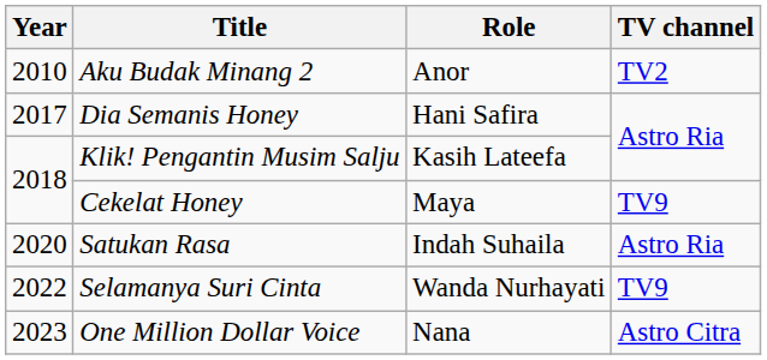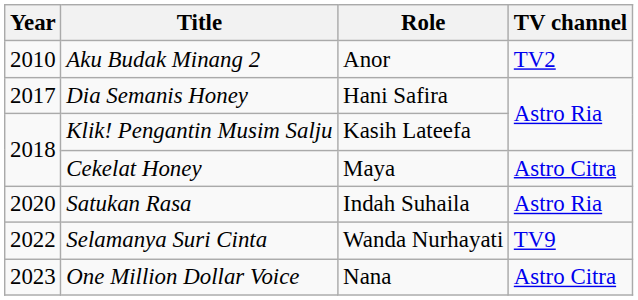 <table class="wikitable">
 <tr>
 <th>Year</th>
 <th>Title</th>
 <th>Role</th>
 <th>TV channel</th>
 </tr>
 <tr>
 <td>2010</td>
 <td><em>Aku Budak Minang 2</em></td>
 <td>Anor</td>
 <td><a href='#'>TV2</a></td>
 </tr>
 <tr>
 <td>2017</td>
 <td><em>Dia Semanis Honey</em></td>
 <td>Hani Safira</td>
 <td rowspan="2"><a href='#'>Astro Ria</a></td>
 </tr>
 <tr>
 <td rowspan="2">2018</td>
 <td><em>Klik! Pengantin Musim Salju</em></td>
 <td>Kasih Lateefa</td>
 </tr>
 <tr>
 <td><em>Cekelat Honey</em></td>
 <td>Maya</td>
-<td><a href='#'>TV9</a></td>
+<td><a href='#'>Astro Citra</a></td>
 </tr>
 <tr>
 <td>2020</td>
 <td><em>Satukan Rasa</em></td>
 <td>Indah Suhaila</td>
 <td><a href='#'>Astro Ria</a></td>
 </tr>
 <tr>
 <td>2022</td>
 <td><em>Selamanya Suri Cinta</em></td>
 <td>Wanda Nurhayati</td>
 <td><a href='#'>TV9</a></td>
 </tr>
 <tr>
 <td>2023</td>
 <td><em>One Million Dollar Voice</em></td>
 <td>Nana</td>
 <td><a href='#'>Astro Citra</a></td>
 </tr>
 </table>
